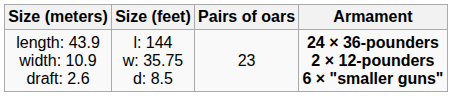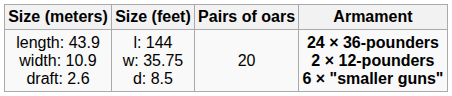 <table class="wikitable" style="text-align:center;">
 <tr>
 <th>Size (meters)</th>
 <th>Size (feet)</th>
 <th>Pairs of oars</th>
 <th>Armament</th>
 </tr>
 <tr>
 <td>length: 43.9<br>width: 10.9<br>draft: 2.6</td>
 <td>l: 144<br>w: 35.75<br>d: 8.5</td>
-<td>23</td>
+<td>20</td>
 <td><strong>24 × 36-pounders<br>2 × 12-pounders<br>6 × "smaller guns"</strong></td>
 </tr>
 </table>
